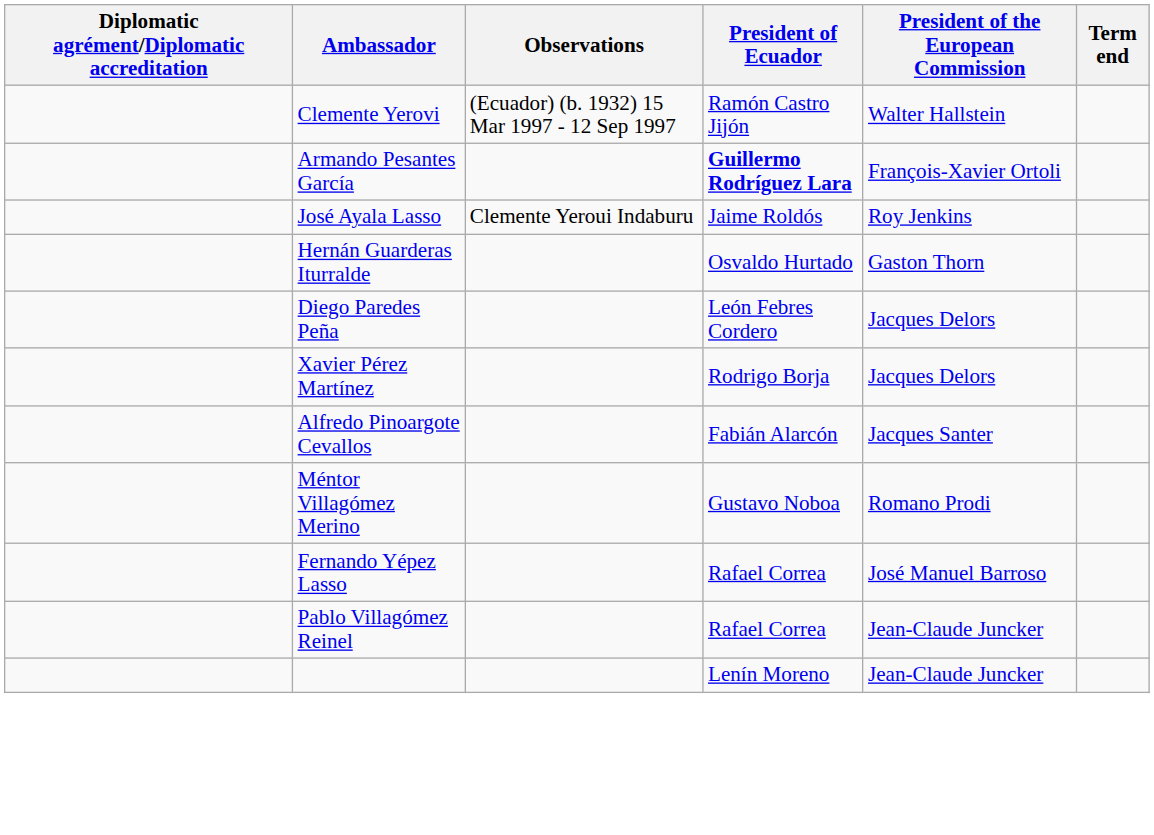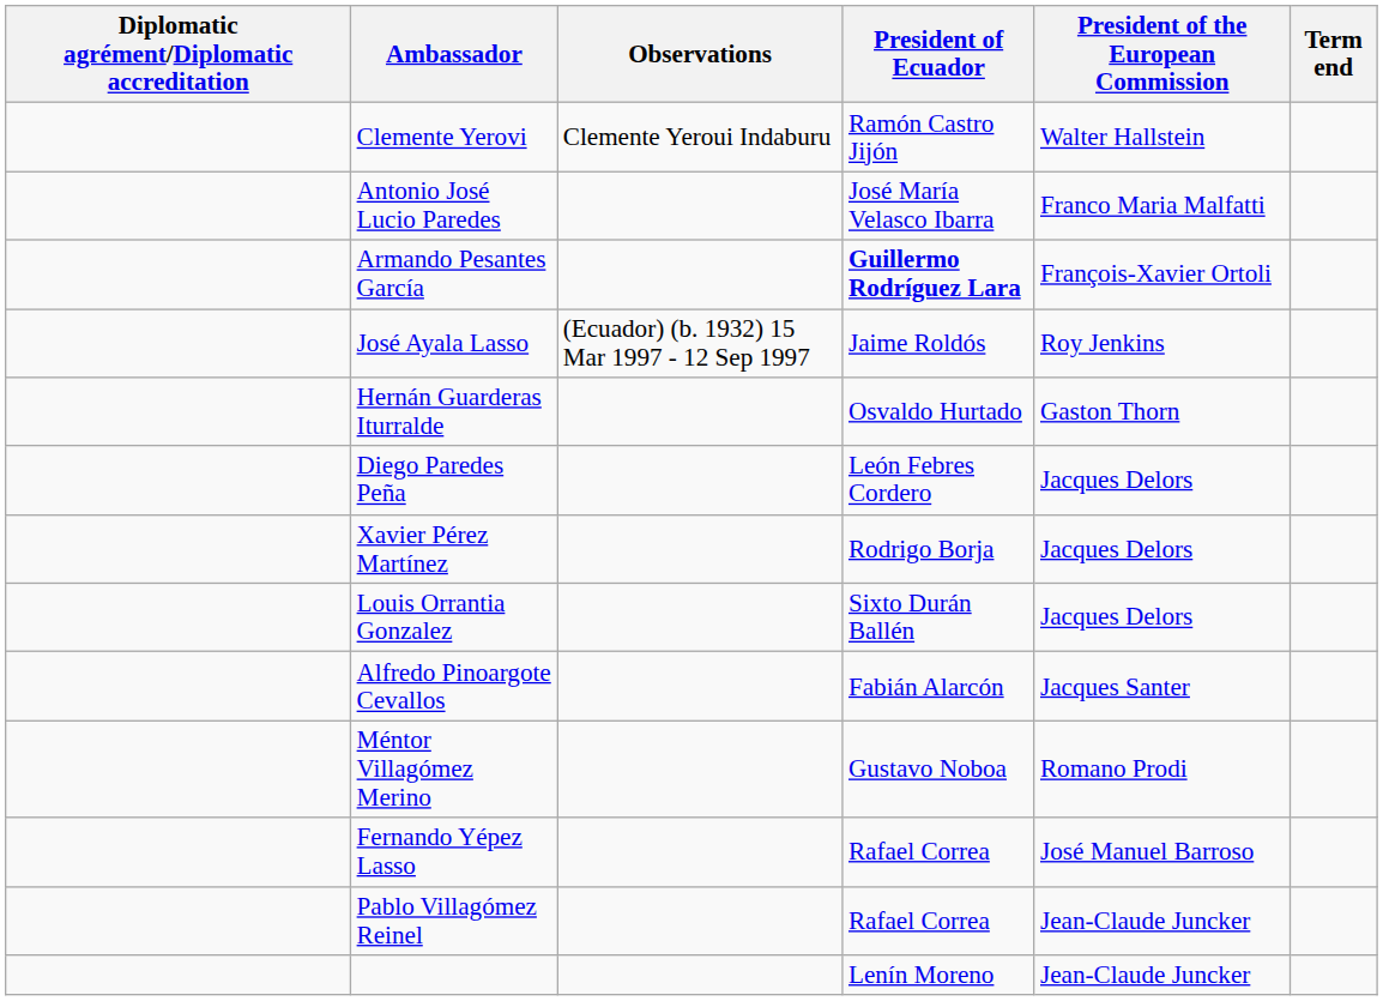 <table class="wikitable sortable">
 <tr>
 <th>Diplomatic <a href='#'>agrément</a>/<a href='#'>Diplomatic accreditation</a></th>
 <th><a href='#'>Ambassador</a></th>
 <th>Observations</th>
 <th><a href='#'>President of Ecuador</a></th>
 <th><a href='#'>President of the European Commission</a></th>
 <th>Term end</th>
 </tr>
 <tr>
 <td></td>
 <td><a href='#'>Clemente Yerovi</a></td>
-<td>(Ecuador) (b. 1932) 15 Mar 1997 - 12 Sep 1997</td>
+<td>Clemente Yeroui Indaburu</td>
 <td><a href='#'>Ramón Castro Jijón</a></td>
 <td><a href='#'>Walter Hallstein</a></td>
+<td></td>
+</tr>
+<tr>
+<td></td>
+<td><a href='#'>Antonio José Lucio Paredes</a></td>
+<td></td>
+<td><a href='#'>José María Velasco Ibarra</a></td>
+<td><a href='#'>Franco Maria Malfatti</a></td>
 <td></td>
 </tr>
 <tr>
 <td></td>
 <td><a href='#'>Armando Pesantes García</a></td>
 <td></td>
 <td><strong><a href='#'>Guillermo Rodríguez Lara</a></strong></td>
 <td><a href='#'>François-Xavier Ortoli</a></td>
 <td></td>
 </tr>
 <tr>
 <td></td>
 <td><a href='#'>José Ayala Lasso</a></td>
-<td>Clemente Yeroui Indaburu</td>
+<td>(Ecuador) (b. 1932) 15 Mar 1997 - 12 Sep 1997</td>
 <td><a href='#'>Jaime Roldós</a></td>
 <td><a href='#'>Roy Jenkins</a></td>
 <td></td>
 </tr>
 <tr>
 <td></td>
 <td><a href='#'>Hernán Guarderas Iturralde</a></td>
 <td></td>
 <td><a href='#'>Osvaldo Hurtado</a></td>
 <td><a href='#'>Gaston Thorn</a></td>
 <td></td>
 </tr>
 <tr>
 <td></td>
 <td><a href='#'>Diego Paredes Peña</a></td>
 <td></td>
 <td><a href='#'>León Febres Cordero</a></td>
 <td><a href='#'>Jacques Delors</a></td>
 <td></td>
 </tr>
 <tr>
 <td></td>
 <td><a href='#'>Xavier Pérez Martínez</a></td>
 <td></td>
 <td><a href='#'>Rodrigo Borja</a></td>
+<td><a href='#'>Jacques Delors</a></td>
+<td></td>
+</tr>
+<tr>
+<td></td>
+<td><a href='#'>Louis Orrantia Gonzalez</a></td>
+<td></td>
+<td><a href='#'>Sixto Durán Ballén</a></td>
 <td><a href='#'>Jacques Delors</a></td>
 <td></td>
 </tr>
 <tr>
 <td></td>
 <td><a href='#'>Alfredo Pinoargote Cevallos</a></td>
 <td></td>
 <td><a href='#'>Fabián Alarcón</a></td>
 <td><a href='#'>Jacques Santer</a></td>
 <td></td>
 </tr>
 <tr>
 <td></td>
 <td><a href='#'>Méntor Villagómez Merino</a></td>
 <td></td>
 <td><a href='#'>Gustavo Noboa</a></td>
 <td><a href='#'>Romano Prodi</a></td>
 <td></td>
 </tr>
 <tr>
 <td></td>
 <td><a href='#'>Fernando Yépez Lasso</a></td>
 <td></td>
 <td><a href='#'>Rafael Correa</a></td>
 <td><a href='#'>José Manuel Barroso</a></td>
 <td></td>
 </tr>
 <tr>
 <td></td>
 <td><a href='#'>Pablo Villagómez Reinel</a></td>
 <td></td>
 <td><a href='#'>Rafael Correa</a></td>
 <td><a href='#'>Jean-Claude Juncker</a></td>
 <td></td>
 </tr>
 <tr>
 <td></td>
 <td></td>
 <td></td>
 <td><a href='#'>Lenín Moreno</a></td>
 <td><a href='#'>Jean-Claude Juncker</a></td>
 <td></td>
 </tr>
 </table>
